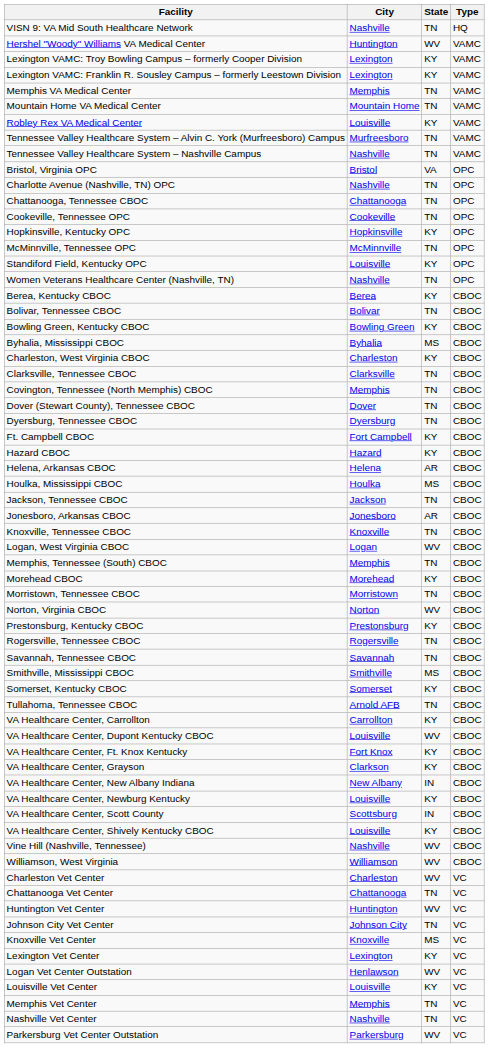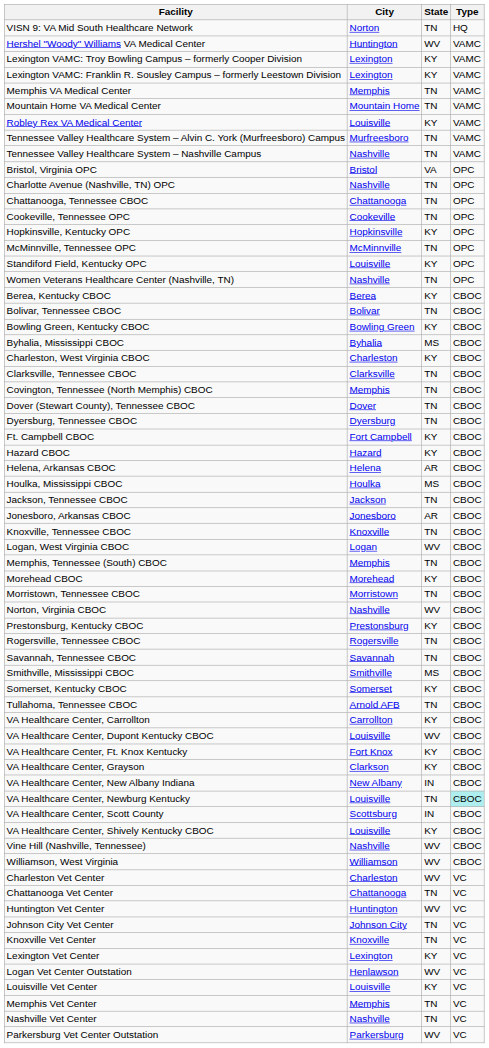 <table id="VISN9" class="wikitable sortable">
 <tr>
 <th>Facility</th>
 <th>City</th>
 <th>State</th>
 <th>Type</th>
 </tr>
 <tr>
 <td>VISN 9: VA Mid South Healthcare Network</td>
-<td><a href='#'>Nashville</a></td>
+<td><a href='#'>Norton</a></td>
 <td>TN</td>
 <td>HQ</td>
 </tr>
 <tr>
 <td><a href='#'>Hershel "Woody" Williams</a> VA Medical Center</td>
 <td><a href='#'>Huntington</a></td>
 <td>WV</td>
 <td>VAMC</td>
 </tr>
 <tr>
 <td>Lexington VAMC: Troy Bowling Campus – formerly Cooper Division</td>
 <td><a href='#'>Lexington</a></td>
 <td>KY</td>
 <td>VAMC</td>
 </tr>
 <tr>
 <td>Lexington VAMC: Franklin R. Sousley Campus – formerly Leestown Division</td>
 <td><a href='#'>Lexington</a></td>
 <td>KY</td>
 <td>VAMC</td>
 </tr>
 <tr>
 <td>Memphis VA Medical Center</td>
 <td><a href='#'>Memphis</a></td>
 <td>TN</td>
 <td>VAMC</td>
 </tr>
 <tr>
 <td>Mountain Home VA Medical Center</td>
 <td><a href='#'>Mountain Home</a></td>
 <td>TN</td>
 <td>VAMC</td>
 </tr>
 <tr>
 <td><a href='#'>Robley Rex VA Medical Center</a></td>
 <td><a href='#'>Louisville</a></td>
 <td>KY</td>
 <td>VAMC</td>
 </tr>
 <tr>
 <td>Tennessee Valley Healthcare System – Alvin C. York (Murfreesboro) Campus</td>
 <td><a href='#'>Murfreesboro</a></td>
 <td>TN</td>
 <td>VAMC</td>
 </tr>
 <tr>
 <td>Tennessee Valley Healthcare System – Nashville Campus</td>
 <td><a href='#'>Nashville</a></td>
 <td>TN</td>
 <td>VAMC</td>
 </tr>
 <tr>
 <td>Bristol, Virginia OPC</td>
 <td><a href='#'>Bristol</a></td>
 <td>VA</td>
 <td>OPC</td>
 </tr>
 <tr>
 <td>Charlotte Avenue (Nashville, TN) OPC</td>
 <td><a href='#'>Nashville</a></td>
 <td>TN</td>
 <td>OPC</td>
 </tr>
 <tr>
 <td>Chattanooga, Tennessee CBOC</td>
 <td><a href='#'>Chattanooga</a></td>
 <td>TN</td>
 <td>OPC</td>
 </tr>
 <tr>
 <td>Cookeville, Tennessee OPC</td>
 <td><a href='#'>Cookeville</a></td>
 <td>TN</td>
 <td>OPC</td>
 </tr>
 <tr>
 <td>Hopkinsville, Kentucky OPC</td>
 <td><a href='#'>Hopkinsville</a></td>
 <td>KY</td>
 <td>OPC</td>
 </tr>
 <tr>
 <td>McMinnville, Tennessee OPC</td>
 <td><a href='#'>McMinnville</a></td>
 <td>TN</td>
 <td>OPC</td>
 </tr>
 <tr>
 <td>Standiford Field, Kentucky OPC</td>
 <td><a href='#'>Louisville</a></td>
 <td>KY</td>
 <td>OPC</td>
 </tr>
 <tr>
 <td>Women Veterans Healthcare Center (Nashville, TN)</td>
 <td><a href='#'>Nashville</a></td>
 <td>TN</td>
 <td>OPC</td>
 </tr>
 <tr>
 <td>Berea, Kentucky CBOC</td>
 <td><a href='#'>Berea</a></td>
 <td>KY</td>
 <td>CBOC</td>
 </tr>
 <tr>
 <td>Bolivar, Tennessee CBOC</td>
 <td><a href='#'>Bolivar</a></td>
 <td>TN</td>
 <td>CBOC</td>
 </tr>
 <tr>
 <td>Bowling Green, Kentucky CBOC</td>
 <td><a href='#'>Bowling Green</a></td>
 <td>KY</td>
 <td>CBOC</td>
 </tr>
 <tr>
 <td>Byhalia, Mississippi CBOC</td>
 <td><a href='#'>Byhalia</a></td>
 <td>MS</td>
 <td>CBOC</td>
 </tr>
 <tr>
 <td>Charleston, West Virginia CBOC</td>
 <td><a href='#'>Charleston</a></td>
 <td>KY</td>
 <td>CBOC</td>
 </tr>
 <tr>
 <td>Clarksville, Tennessee CBOC</td>
 <td><a href='#'>Clarksville</a></td>
 <td>TN</td>
 <td>CBOC</td>
 </tr>
 <tr>
 <td>Covington, Tennessee (North Memphis) CBOC</td>
 <td><a href='#'>Memphis</a></td>
 <td>TN</td>
 <td>CBOC</td>
 </tr>
 <tr>
 <td>Dover (Stewart County), Tennessee CBOC</td>
 <td><a href='#'>Dover</a></td>
 <td>TN</td>
 <td>CBOC</td>
 </tr>
 <tr>
 <td>Dyersburg, Tennessee CBOC</td>
 <td><a href='#'>Dyersburg</a></td>
 <td>TN</td>
 <td>CBOC</td>
 </tr>
 <tr>
 <td>Ft. Campbell CBOC</td>
 <td><a href='#'>Fort Campbell</a></td>
 <td>KY</td>
 <td>CBOC</td>
 </tr>
 <tr>
 <td>Hazard CBOC</td>
 <td><a href='#'>Hazard</a></td>
 <td>KY</td>
 <td>CBOC</td>
 </tr>
 <tr>
 <td>Helena, Arkansas CBOC</td>
 <td><a href='#'>Helena</a></td>
 <td>AR</td>
 <td>CBOC</td>
 </tr>
 <tr>
 <td>Houlka, Mississippi CBOC</td>
 <td><a href='#'>Houlka</a></td>
 <td>MS</td>
 <td>CBOC</td>
 </tr>
 <tr>
 <td>Jackson, Tennessee CBOC</td>
 <td><a href='#'>Jackson</a></td>
 <td>TN</td>
 <td>CBOC</td>
 </tr>
 <tr>
 <td>Jonesboro, Arkansas CBOC</td>
 <td><a href='#'>Jonesboro</a></td>
 <td>AR</td>
 <td>CBOC</td>
 </tr>
 <tr>
 <td>Knoxville, Tennessee CBOC</td>
 <td><a href='#'>Knoxville</a></td>
 <td>TN</td>
 <td>CBOC</td>
 </tr>
 <tr>
 <td>Logan, West Virginia CBOC</td>
 <td><a href='#'>Logan</a></td>
 <td>WV</td>
 <td>CBOC</td>
 </tr>
 <tr>
 <td>Memphis, Tennessee (South) CBOC</td>
 <td><a href='#'>Memphis</a></td>
 <td>TN</td>
 <td>CBOC</td>
 </tr>
 <tr>
 <td>Morehead CBOC</td>
 <td><a href='#'>Morehead</a></td>
 <td>KY</td>
 <td>CBOC</td>
 </tr>
 <tr>
 <td>Morristown, Tennessee CBOC</td>
 <td><a href='#'>Morristown</a></td>
 <td>TN</td>
 <td>CBOC</td>
 </tr>
 <tr>
 <td>Norton, Virginia CBOC</td>
-<td><a href='#'>Norton</a></td>
+<td><a href='#'>Nashville</a></td>
 <td>WV</td>
 <td>CBOC</td>
 </tr>
 <tr>
 <td>Prestonsburg, Kentucky CBOC</td>
 <td><a href='#'>Prestonsburg</a></td>
 <td>KY</td>
 <td>CBOC</td>
 </tr>
 <tr>
 <td>Rogersville, Tennessee CBOC</td>
 <td><a href='#'>Rogersville</a></td>
 <td>TN</td>
 <td>CBOC</td>
 </tr>
 <tr>
 <td>Savannah, Tennessee CBOC</td>
 <td><a href='#'>Savannah</a></td>
 <td>TN</td>
 <td>CBOC</td>
 </tr>
 <tr>
 <td>Smithville, Mississippi CBOC</td>
 <td><a href='#'>Smithville</a></td>
 <td>MS</td>
 <td>CBOC</td>
 </tr>
 <tr>
 <td>Somerset, Kentucky CBOC</td>
 <td><a href='#'>Somerset</a></td>
 <td>KY</td>
 <td>CBOC</td>
 </tr>
 <tr>
 <td>Tullahoma, Tennessee CBOC</td>
 <td><a href='#'>Arnold AFB</a></td>
 <td>TN</td>
 <td>CBOC</td>
 </tr>
 <tr>
 <td>VA Healthcare Center, Carrollton</td>
 <td><a href='#'>Carrollton</a></td>
 <td>KY</td>
 <td>CBOC</td>
 </tr>
 <tr>
 <td>VA Healthcare Center, Dupont Kentucky CBOC</td>
 <td><a href='#'>Louisville</a></td>
 <td>WV</td>
 <td>CBOC</td>
 </tr>
 <tr>
 <td>VA Healthcare Center, Ft. Knox Kentucky</td>
 <td><a href='#'>Fort Knox</a></td>
 <td>KY</td>
 <td>CBOC</td>
 </tr>
 <tr>
 <td>VA Healthcare Center, Grayson</td>
 <td><a href='#'>Clarkson</a></td>
 <td>KY</td>
 <td>CBOC</td>
 </tr>
 <tr>
 <td>VA Healthcare Center, New Albany Indiana</td>
 <td><a href='#'>New Albany</a></td>
 <td>IN</td>
 <td>CBOC</td>
 </tr>
 <tr>
 <td>VA Healthcare Center, Newburg Kentucky</td>
 <td><a href='#'>Louisville</a></td>
-<td>KY</td>
-<td>CBOC</td>
+<td>TN</td>
+<td style="background: paleturquoise;">CBOC</td>
 </tr>
 <tr>
 <td>VA Healthcare Center, Scott County</td>
 <td><a href='#'>Scottsburg</a></td>
 <td>IN</td>
 <td>CBOC</td>
 </tr>
 <tr>
 <td>VA Healthcare Center, Shively Kentucky CBOC</td>
 <td><a href='#'>Louisville</a></td>
 <td>KY</td>
 <td>CBOC</td>
 </tr>
 <tr>
 <td>Vine Hill (Nashville, Tennessee)</td>
 <td><a href='#'>Nashville</a></td>
 <td>WV</td>
 <td>CBOC</td>
 </tr>
 <tr>
 <td>Williamson, West Virginia</td>
 <td><a href='#'>Williamson</a></td>
 <td>WV</td>
 <td>CBOC</td>
 </tr>
 <tr>
 <td>Charleston Vet Center</td>
 <td><a href='#'>Charleston</a></td>
 <td>WV</td>
 <td>VC</td>
 </tr>
 <tr>
 <td>Chattanooga Vet Center</td>
 <td><a href='#'>Chattanooga</a></td>
 <td>TN</td>
 <td>VC</td>
 </tr>
 <tr>
 <td>Huntington Vet Center</td>
 <td><a href='#'>Huntington</a></td>
 <td>WV</td>
 <td>VC</td>
 </tr>
 <tr>
 <td>Johnson City Vet Center</td>
 <td><a href='#'>Johnson City</a></td>
 <td>TN</td>
 <td>VC</td>
 </tr>
 <tr>
 <td>Knoxville Vet Center</td>
 <td><a href='#'>Knoxville</a></td>
-<td>MS</td>
+<td>TN</td>
 <td>VC</td>
 </tr>
 <tr>
 <td>Lexington Vet Center</td>
 <td><a href='#'>Lexington</a></td>
 <td>KY</td>
 <td>VC</td>
 </tr>
 <tr>
 <td>Logan Vet Center Outstation</td>
 <td><a href='#'>Henlawson</a></td>
 <td>WV</td>
 <td>VC</td>
 </tr>
 <tr>
 <td>Louisville Vet Center</td>
 <td><a href='#'>Louisville</a></td>
 <td>KY</td>
 <td>VC</td>
 </tr>
 <tr>
 <td>Memphis Vet Center</td>
 <td><a href='#'>Memphis</a></td>
 <td>TN</td>
 <td>VC</td>
 </tr>
 <tr>
 <td>Nashville Vet Center</td>
 <td><a href='#'>Nashville</a></td>
 <td>TN</td>
 <td>VC</td>
 </tr>
 <tr>
 <td>Parkersburg Vet Center Outstation</td>
 <td><a href='#'>Parkersburg</a></td>
 <td>WV</td>
 <td>VC</td>
 </tr>
 </table>
